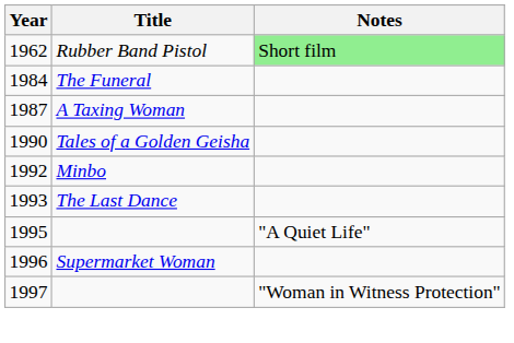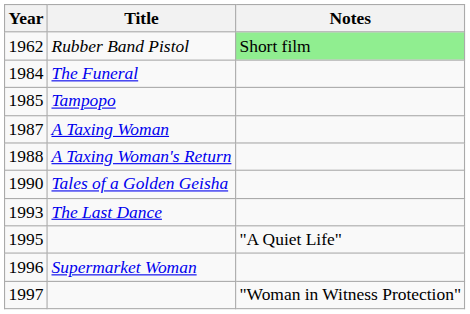 <table class="wikitable">
 <tr>
 <th>Year</th>
 <th>Title</th>
 <th>Notes</th>
 </tr>
 <tr>
 <td>1962</td>
 <td><em>Rubber Band Pistol</em></td>
 <td style="background: lightgreen;">Short film</td>
 </tr>
 <tr>
 <td>1984</td>
 <td><em><a href='#'>The Funeral</a></em></td>
 <td></td>
 </tr>
 <tr>
+<td>1985</td>
+<td><em><a href='#'>Tampopo</a></em></td>
+<td></td>
+</tr>
+<tr>
 <td>1987</td>
 <td><em><a href='#'>A Taxing Woman</a></em></td>
 <td></td>
 </tr>
 <tr>
-<td>1990</td>
-<td><em><a href='#'>Tales of a Golden Geisha</a></em></td>
+<td>1988</td>
+<td><em><a href='#'>A Taxing Woman's Return</a></em></td>
 <td></td>
 </tr>
 <tr>
-<td>1992</td>
-<td><em><a href='#'>Minbo</a></em></td>
+<td>1990</td>
+<td><em><a href='#'>Tales of a Golden Geisha</a></em></td>
 <td></td>
 </tr>
 <tr>
 <td>1993</td>
 <td><em><a href='#'>The Last Dance</a></em></td>
 <td></td>
 </tr>
 <tr>
 <td>1995</td>
 <td><em></em></td>
 <td>"A Quiet Life"</td>
 </tr>
 <tr>
 <td>1996</td>
 <td><em><a href='#'>Supermarket Woman</a></em></td>
 <td></td>
 </tr>
 <tr>
 <td>1997</td>
 <td><em></em></td>
 <td>"Woman in Witness Protection"</td>
 </tr>
 </table>
